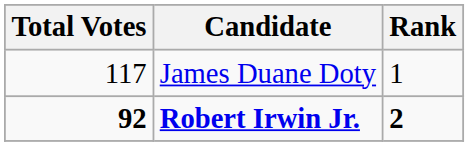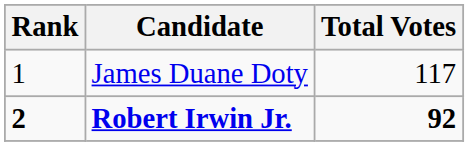 <table class="wikitable">
 <tr>
+<th>Rank</th>
+<th>Candidate</th>
 <th>Total Votes</th>
-<th>Candidate</th>
-<th>Rank</th>
 </tr>
 <tr>
+<td>1</td>
+<td><a href='#'>James Duane Doty</a></td>
 <td style="text-align:right;">117</td>
-<td><a href='#'>James Duane Doty</a></td>
-<td>1</td>
 </tr>
 <tr>
+<td><strong>2</strong></td>
+<td><strong><a href='#'>Robert Irwin Jr.</a></strong></td>
 <td style="text-align:right;"><strong>92</strong></td>
-<td><strong><a href='#'>Robert Irwin Jr.</a></strong></td>
-<td><strong>2</strong></td>
 </tr>
 </table>
